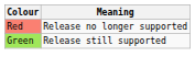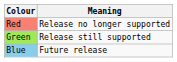 <table class="wikitable" style="float: center;">
 <tr>
 <th>Colour</th>
 <th>Meaning</th>
 </tr>
 <tr>
 <td style="background-color:#fa8072;">Red</td>
 <td>Release no longer supported</td>
 </tr>
 <tr>
 <td style="background-color:#A0E75A;">Green</td>
 <td>Release still supported</td>
 </tr>
+<tr>
+<td style="background-color:#87ceeb;">Blue</td>
+<td>Future release</td>
+</tr>
 </table>
